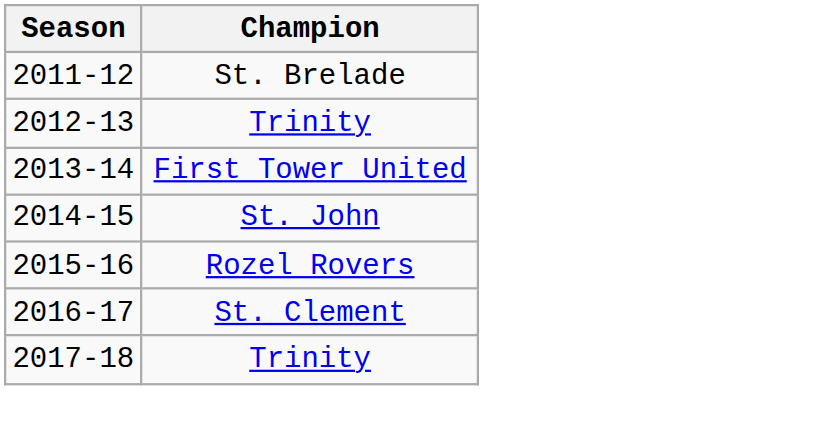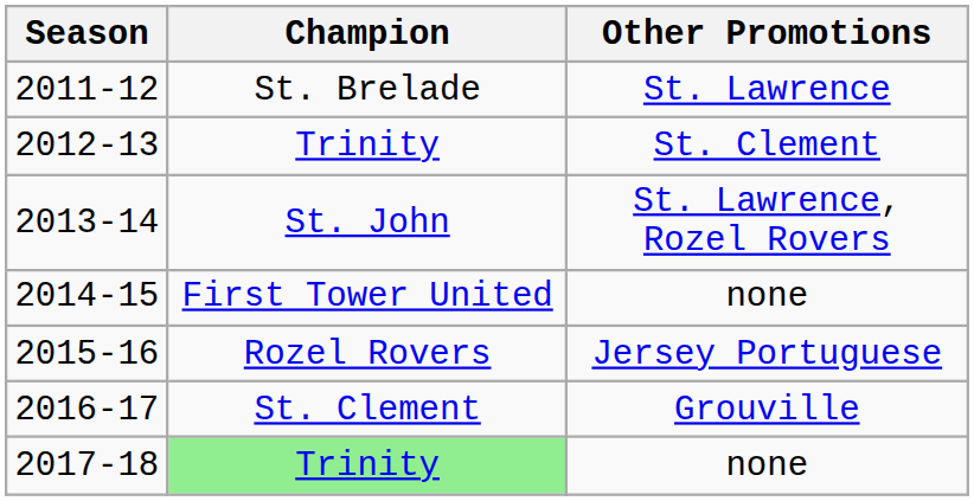 <table class="wikitable sortable" style="text-align:center">
 <tr>
 <th width=55>Season</th>
 <th width=145>Champion</th>
+<th width=145>Other Promotions</th>
 </tr>
 <tr>
 <td>2011-12</td>
 <td>St. Brelade</td>
+<td><a href='#'>St. Lawrence</a></td>
 </tr>
 <tr>
 <td>2012-13</td>
 <td><a href='#'>Trinity</a></td>
+<td><a href='#'>St. Clement</a></td>
 </tr>
 <tr>
 <td>2013-14</td>
-<td><a href='#'>First Tower United</a></td>
+<td><a href='#'>St. John</a></td>
+<td><a href='#'>St. Lawrence</a>, <a href='#'>Rozel Rovers</a></td>
 </tr>
 <tr>
 <td>2014-15</td>
-<td><a href='#'>St. John</a></td>
+<td><a href='#'>First Tower United</a></td>
+<td>none</td>
 </tr>
 <tr>
 <td>2015-16</td>
 <td><a href='#'>Rozel Rovers</a></td>
+<td><a href='#'>Jersey Portuguese</a></td>
 </tr>
 <tr>
 <td>2016-17</td>
 <td><a href='#'>St. Clement</a></td>
+<td><a href='#'>Grouville</a></td>
 </tr>
 <tr>
 <td>2017-18</td>
-<td><a href='#'>Trinity</a></td>
+<td style="background: lightgreen;"><a href='#'>Trinity</a></td>
+<td>none</td>
 </tr>
 </table>
